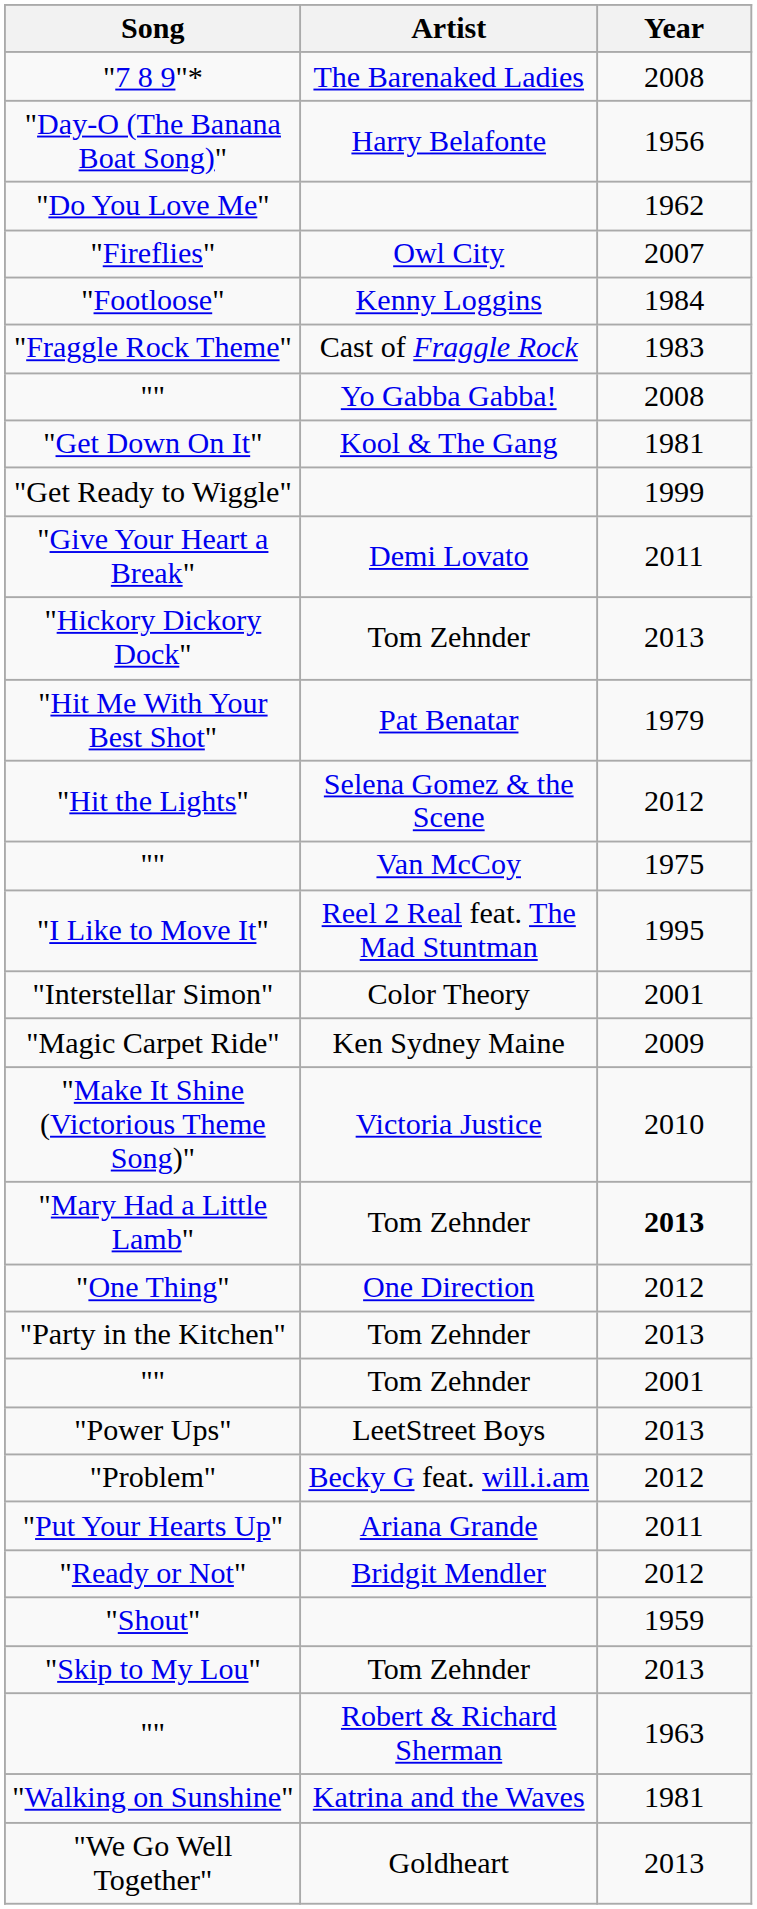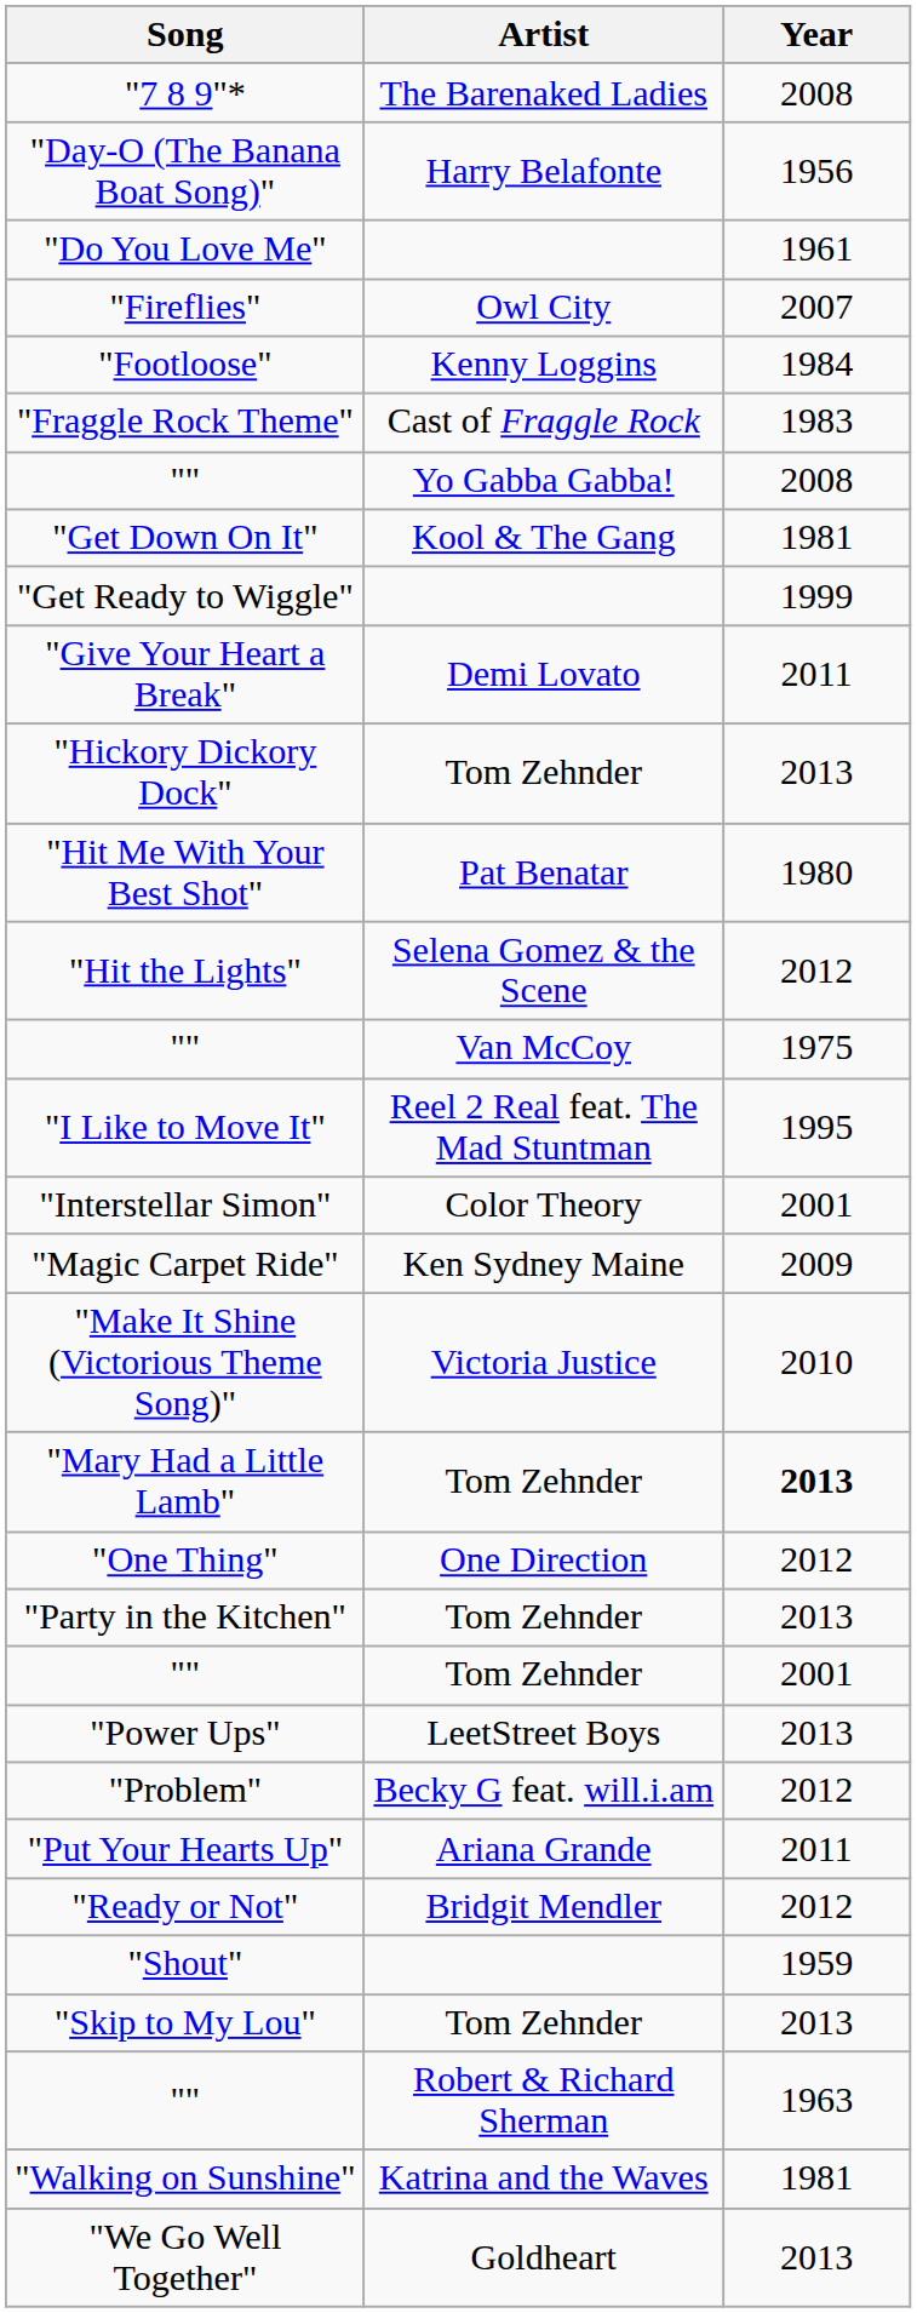 <table class="wikitable sortable" style="text-align: center">
 <tr>
 <th scope="col" style="width:150px;">Song</th>
 <th scope="col" style="width:150px;">Artist</th>
 <th scope="col" style="width:75px;">Year</th>
 </tr>
 <tr>
 <td>"<a href='#'>7 8 9</a>"*</td>
 <td><a href='#'>The Barenaked Ladies</a></td>
 <td>2008</td>
 </tr>
 <tr>
 <td>"<a href='#'>Day-O (The Banana Boat Song)</a>"</td>
 <td><a href='#'>Harry Belafonte</a></td>
 <td>1956</td>
 </tr>
 <tr>
 <td>"<a href='#'>Do You Love Me</a>"</td>
 <td></td>
-<td>1962</td>
+<td>1961</td>
 </tr>
 <tr>
 <td>"<a href='#'>Fireflies</a>"</td>
 <td><a href='#'>Owl City</a></td>
 <td>2007</td>
 </tr>
 <tr>
 <td>"<a href='#'>Footloose</a>"</td>
 <td><a href='#'>Kenny Loggins</a></td>
 <td>1984</td>
 </tr>
 <tr>
 <td>"<a href='#'>Fraggle Rock Theme</a>"</td>
 <td>Cast of <em><a href='#'>Fraggle Rock</a></em></td>
 <td>1983</td>
 </tr>
 <tr>
 <td>""</td>
 <td><a href='#'>Yo Gabba Gabba!</a></td>
 <td>2008</td>
 </tr>
 <tr>
 <td>"<a href='#'>Get Down On It</a>"</td>
 <td><a href='#'>Kool & The Gang</a></td>
 <td>1981</td>
 </tr>
 <tr>
 <td>"Get Ready to Wiggle"</td>
 <td></td>
 <td>1999</td>
 </tr>
 <tr>
 <td>"<a href='#'>Give Your Heart a Break</a>"</td>
 <td><a href='#'>Demi Lovato</a></td>
 <td>2011</td>
 </tr>
 <tr>
 <td>"<a href='#'>Hickory Dickory Dock</a>"</td>
 <td>Tom Zehnder</td>
 <td>2013</td>
 </tr>
 <tr>
 <td>"<a href='#'>Hit Me With Your Best Shot</a>"</td>
 <td><a href='#'>Pat Benatar</a></td>
-<td>1979</td>
+<td>1980</td>
 </tr>
 <tr>
 <td>"<a href='#'>Hit the Lights</a>"</td>
 <td><a href='#'>Selena Gomez & the Scene</a></td>
 <td>2012</td>
 </tr>
 <tr>
 <td>""</td>
 <td><a href='#'>Van McCoy</a></td>
 <td>1975</td>
 </tr>
 <tr>
 <td>"<a href='#'>I Like to Move It</a>"</td>
 <td><a href='#'>Reel 2 Real</a> feat. <a href='#'>The Mad Stuntman</a></td>
 <td>1995</td>
 </tr>
 <tr>
 <td>"Interstellar Simon"</td>
 <td>Color Theory</td>
 <td>2001</td>
 </tr>
 <tr>
 <td>"Magic Carpet Ride"</td>
 <td>Ken Sydney Maine</td>
 <td>2009</td>
 </tr>
 <tr>
 <td>"<a href='#'>Make It Shine</a> (<a href='#'>Victorious Theme Song</a>)"</td>
 <td><a href='#'>Victoria Justice</a></td>
 <td>2010</td>
 </tr>
 <tr>
 <td>"<a href='#'>Mary Had a Little Lamb</a>"</td>
 <td>Tom Zehnder</td>
 <td><strong>2013</strong></td>
 </tr>
 <tr>
 <td>"<a href='#'>One Thing</a>"</td>
 <td><a href='#'>One Direction</a></td>
 <td>2012</td>
 </tr>
 <tr>
 <td>"Party in the Kitchen"</td>
 <td>Tom Zehnder</td>
 <td>2013</td>
 </tr>
 <tr>
 <td>""</td>
 <td>Tom Zehnder</td>
 <td>2001</td>
 </tr>
 <tr>
 <td>"Power Ups"</td>
 <td>LeetStreet Boys</td>
 <td>2013</td>
 </tr>
 <tr>
 <td>"Problem"</td>
 <td><a href='#'>Becky G</a> feat. <a href='#'>will.i.am</a></td>
 <td>2012</td>
 </tr>
 <tr>
 <td>"<a href='#'>Put Your Hearts Up</a>"</td>
 <td><a href='#'>Ariana Grande</a></td>
 <td>2011</td>
 </tr>
 <tr>
 <td>"<a href='#'>Ready or Not</a>"</td>
 <td><a href='#'>Bridgit Mendler</a></td>
 <td>2012</td>
 </tr>
 <tr>
 <td>"<a href='#'>Shout</a>"</td>
 <td></td>
 <td>1959</td>
 </tr>
 <tr>
 <td>"<a href='#'>Skip to My Lou</a>"</td>
 <td>Tom Zehnder</td>
 <td>2013</td>
 </tr>
 <tr>
 <td>""</td>
 <td><a href='#'>Robert & Richard Sherman</a></td>
 <td>1963</td>
 </tr>
 <tr>
 <td>"<a href='#'>Walking on Sunshine</a>"</td>
 <td><a href='#'>Katrina and the Waves</a></td>
 <td>1981</td>
 </tr>
 <tr>
 <td>"We Go Well Together"</td>
 <td>Goldheart</td>
 <td>2013</td>
 </tr>
 </table>
